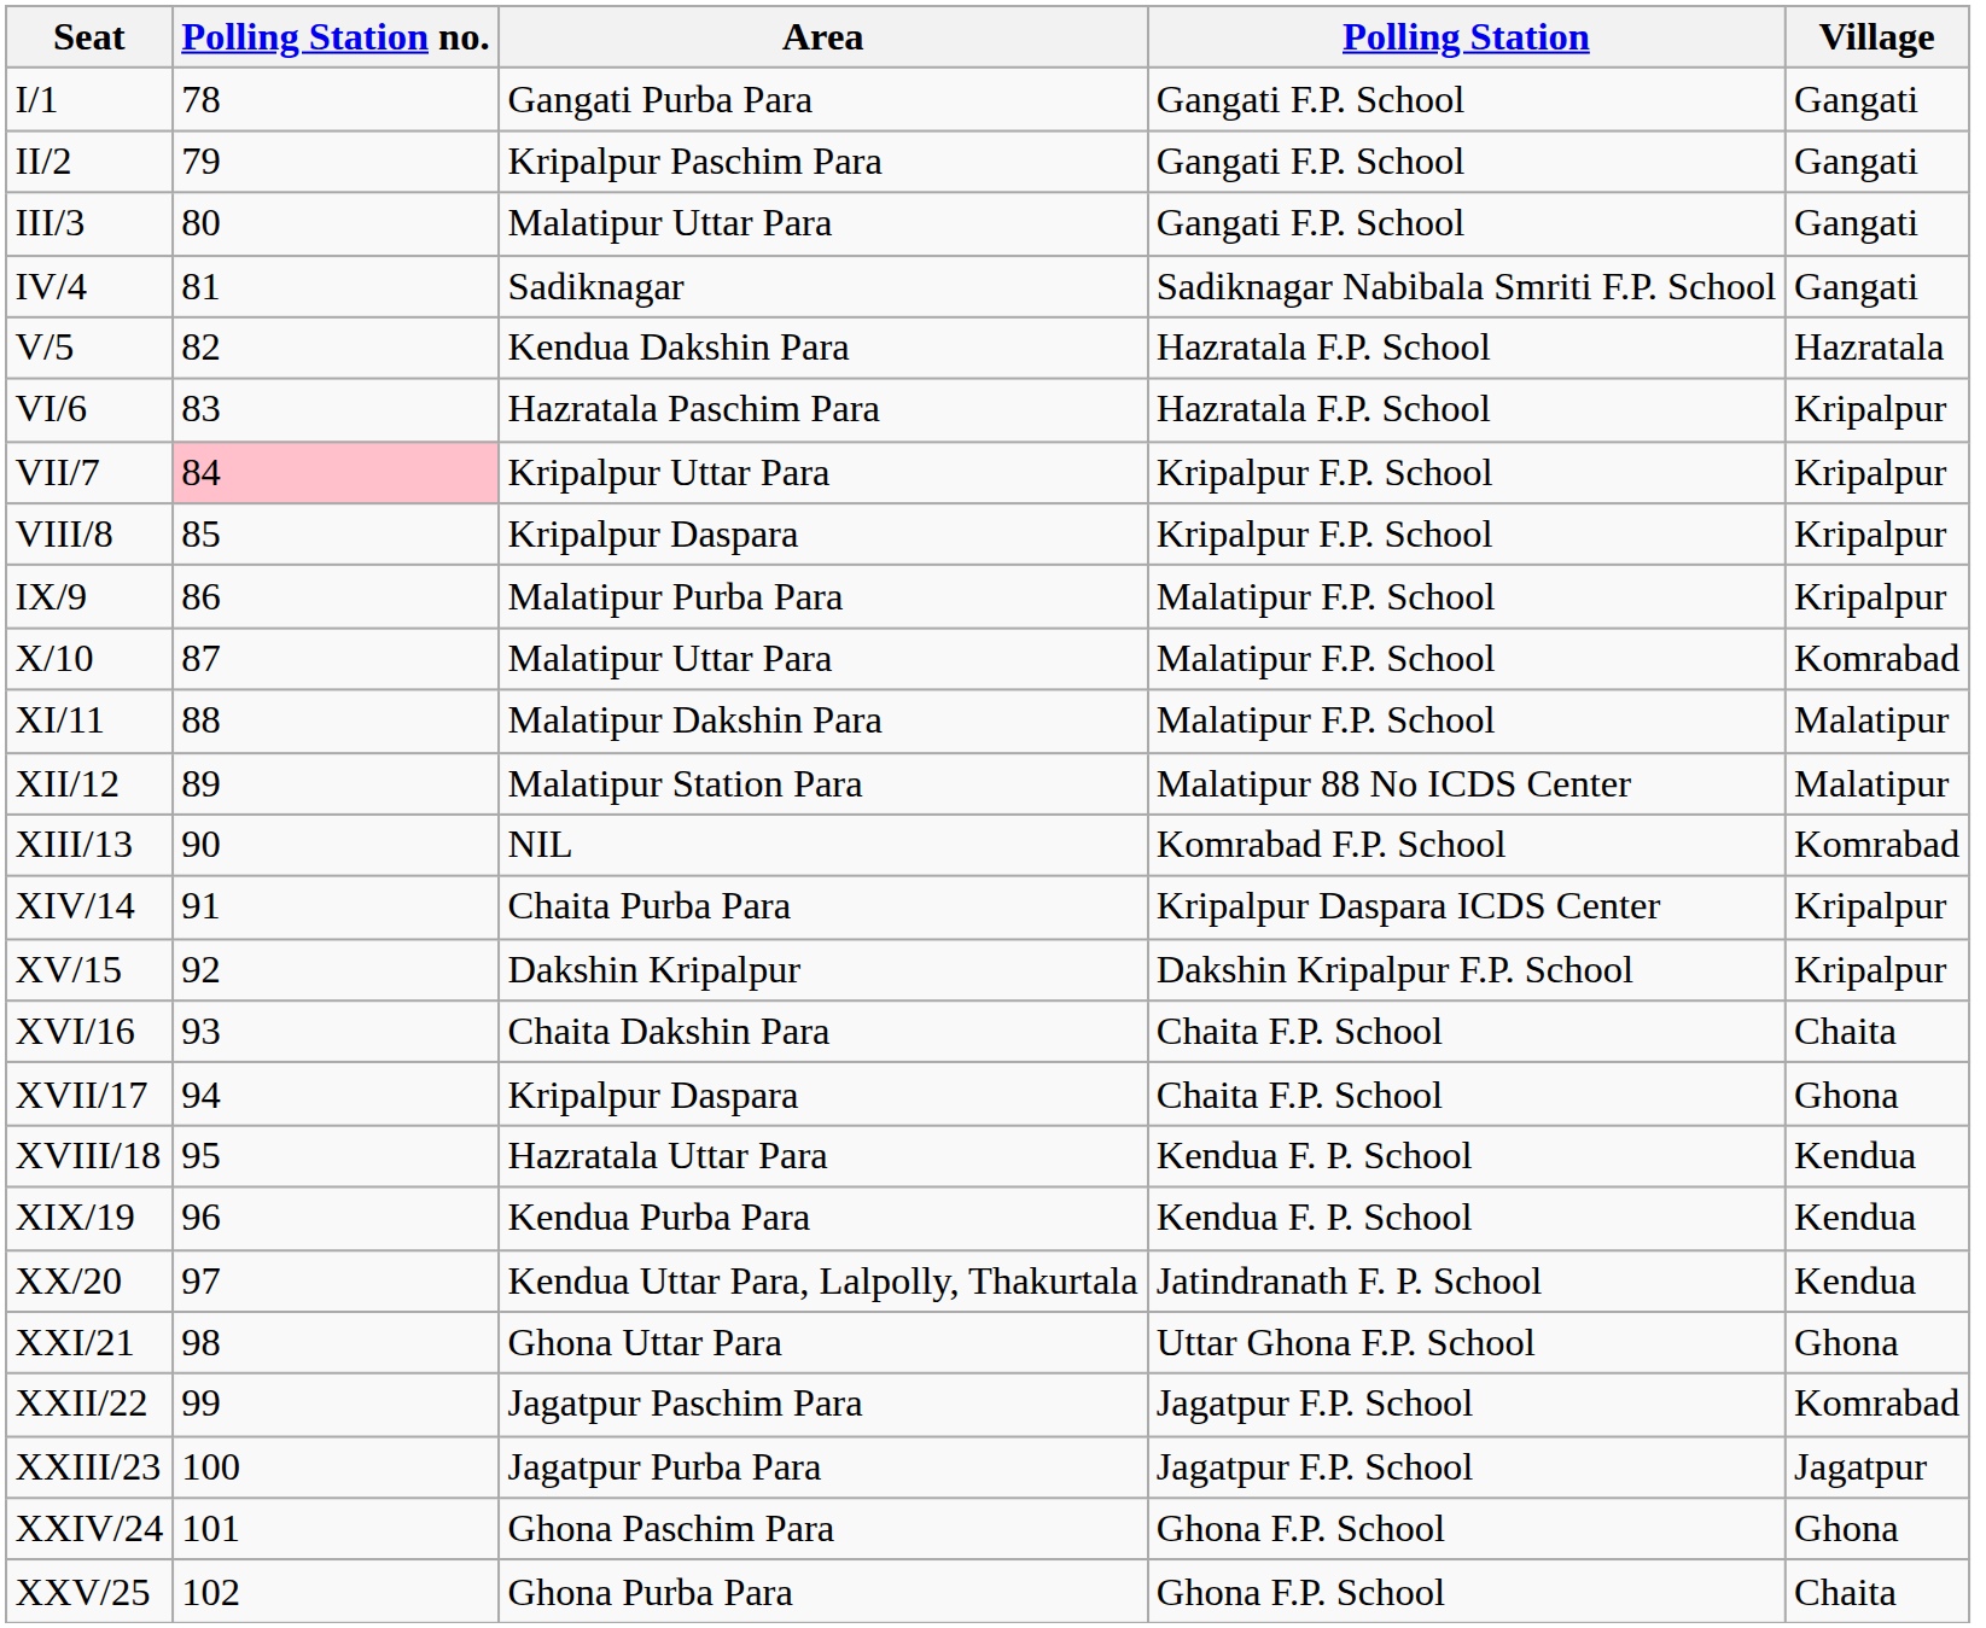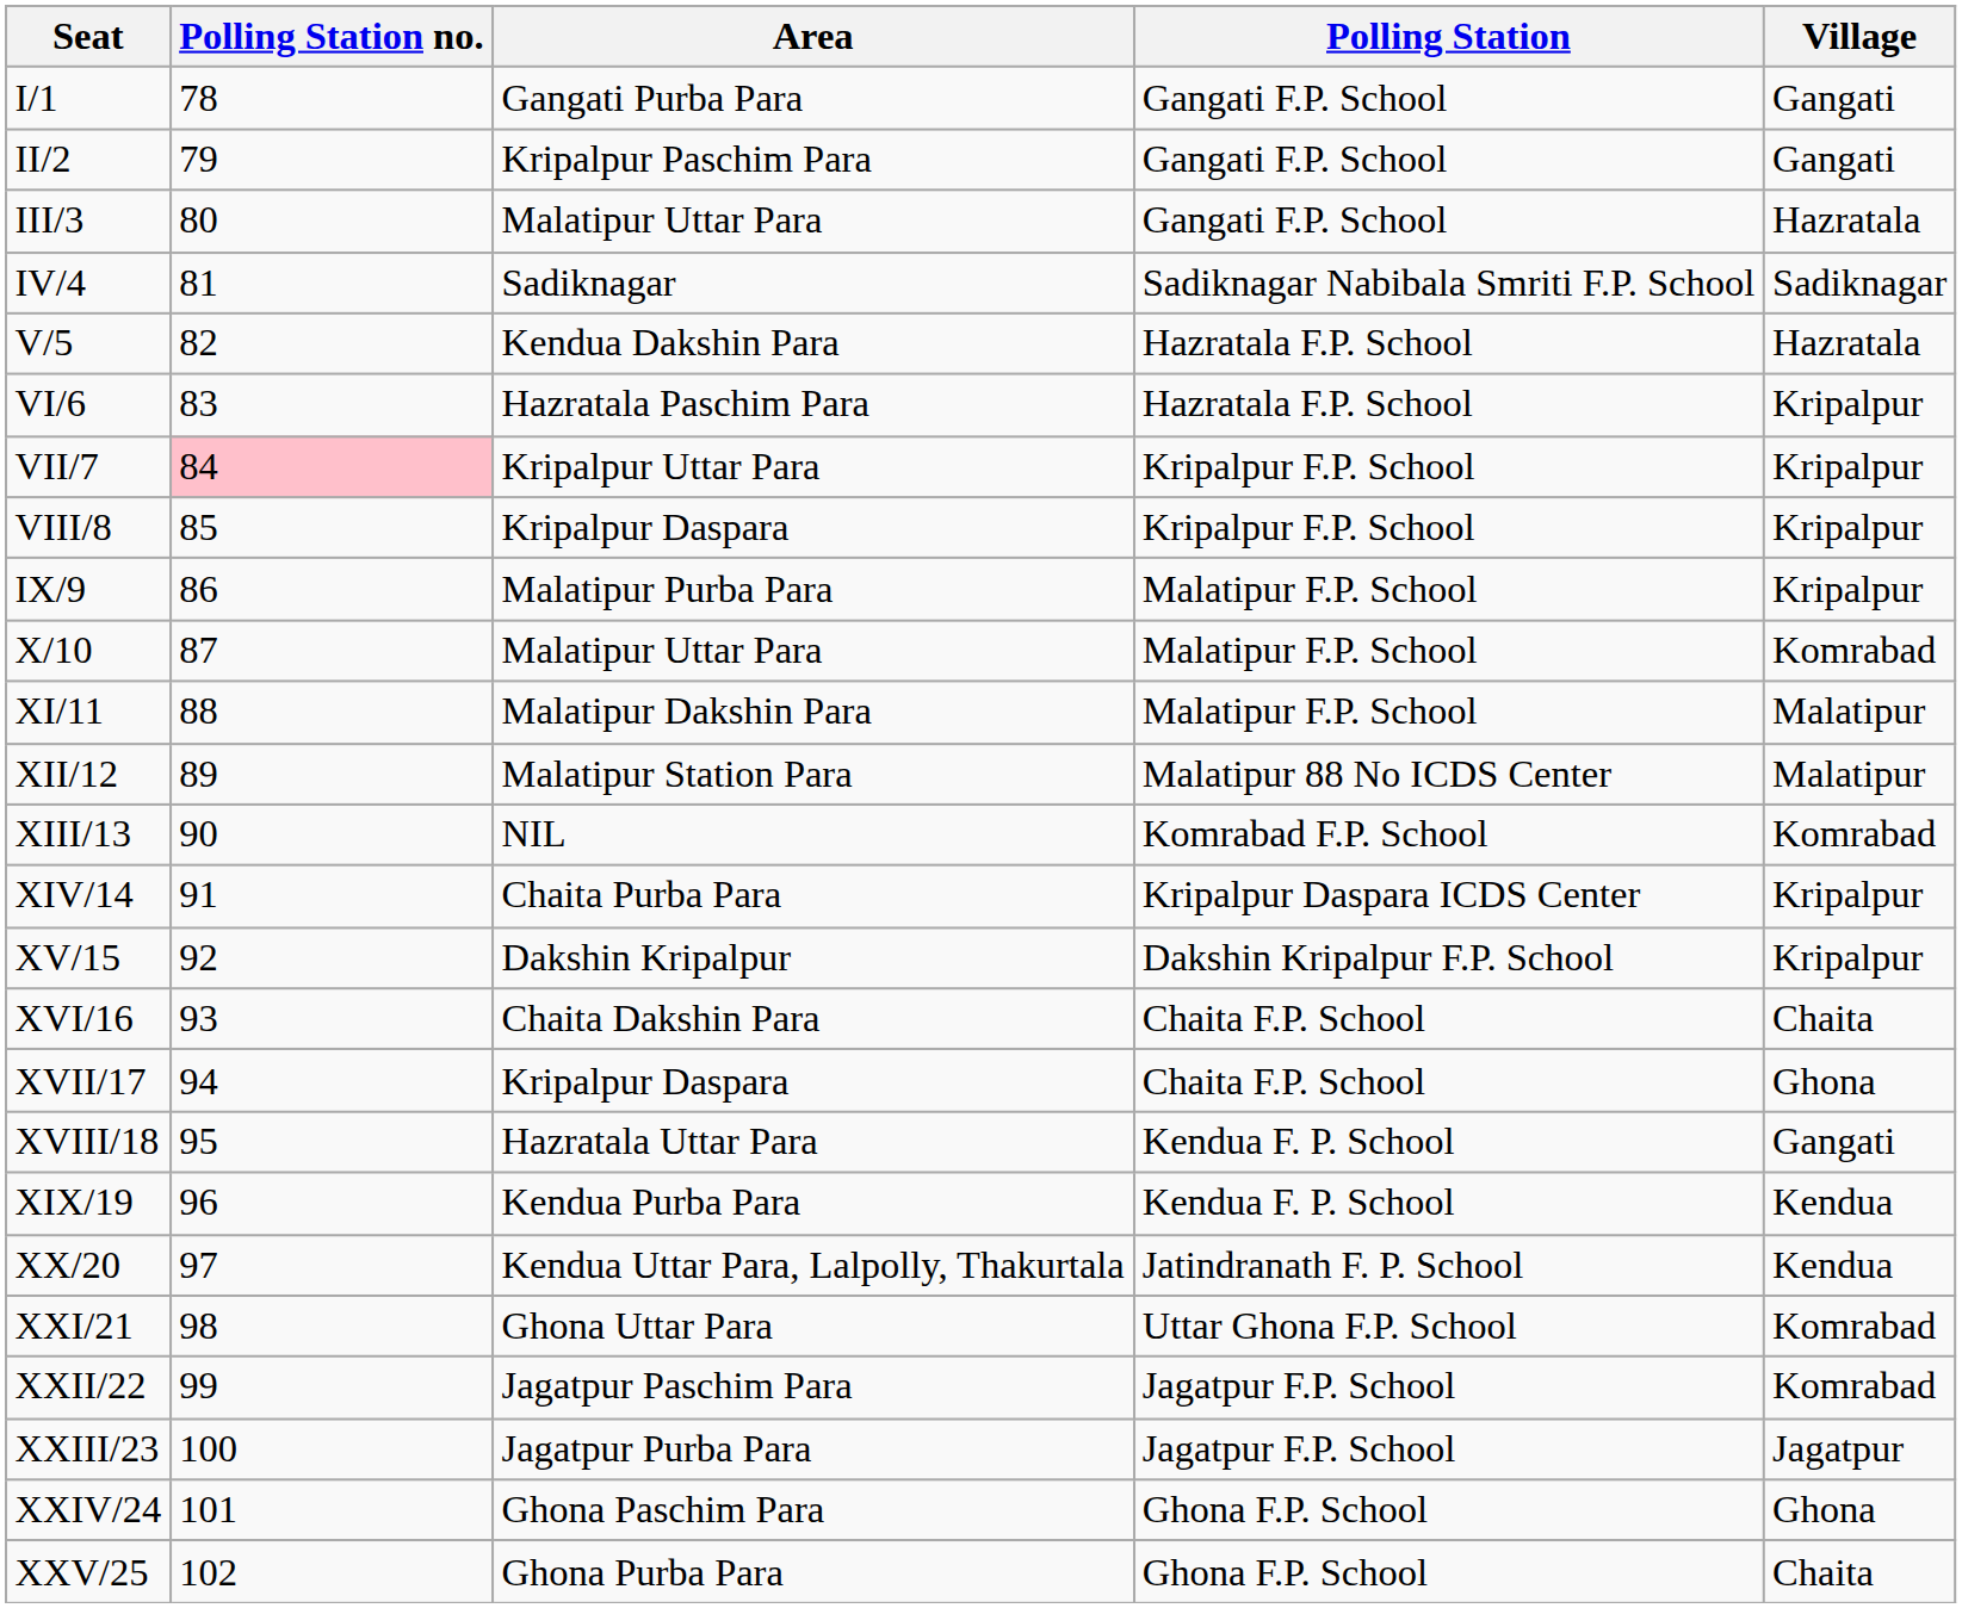 <table class="wikitable">
 <tr>
 <th>Seat</th>
 <th><a href='#'>Polling Station</a> no.</th>
 <th>Area</th>
 <th><a href='#'>Polling Station</a></th>
 <th>Village</th>
 </tr>
 <tr>
 <td>I/1</td>
 <td>78</td>
 <td>Gangati Purba Para</td>
 <td>Gangati F.P. School</td>
 <td>Gangati</td>
 </tr>
 <tr>
 <td>II/2</td>
 <td>79</td>
 <td>Kripalpur Paschim Para</td>
 <td>Gangati F.P. School</td>
 <td>Gangati</td>
 </tr>
 <tr>
 <td>III/3</td>
 <td>80</td>
 <td>Malatipur Uttar Para</td>
 <td>Gangati F.P. School</td>
-<td>Gangati</td>
+<td>Hazratala</td>
 </tr>
 <tr>
 <td>IV/4</td>
 <td>81</td>
 <td>Sadiknagar</td>
 <td>Sadiknagar Nabibala Smriti F.P. School</td>
-<td>Gangati</td>
+<td>Sadiknagar</td>
 </tr>
 <tr>
 <td>V/5</td>
 <td>82</td>
 <td>Kendua Dakshin Para</td>
 <td>Hazratala F.P. School</td>
 <td>Hazratala</td>
 </tr>
 <tr>
 <td>VI/6</td>
 <td>83</td>
 <td>Hazratala Paschim Para</td>
 <td>Hazratala F.P. School</td>
 <td>Kripalpur</td>
 </tr>
 <tr>
 <td>VII/7</td>
 <td style="background: pink;">84</td>
 <td>Kripalpur Uttar Para</td>
 <td>Kripalpur F.P. School</td>
 <td>Kripalpur</td>
 </tr>
 <tr>
 <td>VIII/8</td>
 <td>85</td>
 <td>Kripalpur Daspara</td>
 <td>Kripalpur F.P. School</td>
 <td>Kripalpur</td>
 </tr>
 <tr>
 <td>IX/9</td>
 <td>86</td>
 <td>Malatipur Purba Para</td>
 <td>Malatipur F.P. School</td>
 <td>Kripalpur</td>
 </tr>
 <tr>
 <td>X/10</td>
 <td>87</td>
 <td>Malatipur Uttar Para</td>
 <td>Malatipur F.P. School</td>
 <td>Komrabad</td>
 </tr>
 <tr>
 <td>XI/11</td>
 <td>88</td>
 <td>Malatipur Dakshin Para</td>
 <td>Malatipur F.P. School</td>
 <td>Malatipur</td>
 </tr>
 <tr>
 <td>XII/12</td>
 <td>89</td>
 <td>Malatipur Station Para</td>
 <td>Malatipur 88 No ICDS Center</td>
 <td>Malatipur</td>
 </tr>
 <tr>
 <td>XIII/13</td>
 <td>90</td>
 <td>NIL</td>
 <td>Komrabad F.P. School</td>
 <td>Komrabad</td>
 </tr>
 <tr>
 <td>XIV/14</td>
 <td>91</td>
 <td>Chaita Purba Para</td>
 <td>Kripalpur Daspara ICDS Center</td>
 <td>Kripalpur</td>
 </tr>
 <tr>
 <td>XV/15</td>
 <td>92</td>
 <td>Dakshin Kripalpur</td>
 <td>Dakshin Kripalpur F.P. School</td>
 <td>Kripalpur</td>
 </tr>
 <tr>
 <td>XVI/16</td>
 <td>93</td>
 <td>Chaita Dakshin Para</td>
 <td>Chaita F.P. School</td>
 <td>Chaita</td>
 </tr>
 <tr>
 <td>XVII/17</td>
 <td>94</td>
 <td>Kripalpur Daspara</td>
 <td>Chaita F.P. School</td>
 <td>Ghona</td>
 </tr>
 <tr>
 <td>XVIII/18</td>
 <td>95</td>
 <td>Hazratala Uttar Para</td>
 <td>Kendua F. P. School</td>
-<td>Kendua</td>
+<td>Gangati</td>
 </tr>
 <tr>
 <td>XIX/19</td>
 <td>96</td>
 <td>Kendua Purba Para</td>
 <td>Kendua F. P. School</td>
 <td>Kendua</td>
 </tr>
 <tr>
 <td>XX/20</td>
 <td>97</td>
 <td>Kendua Uttar Para, Lalpolly, Thakurtala</td>
 <td>Jatindranath F. P. School</td>
 <td>Kendua</td>
 </tr>
 <tr>
 <td>XXI/21</td>
 <td>98</td>
 <td>Ghona Uttar Para</td>
 <td>Uttar Ghona F.P. School</td>
-<td>Ghona</td>
+<td>Komrabad</td>
 </tr>
 <tr>
 <td>XXII/22</td>
 <td>99</td>
 <td>Jagatpur Paschim Para</td>
 <td>Jagatpur F.P. School</td>
 <td>Komrabad</td>
 </tr>
 <tr>
 <td>XXIII/23</td>
 <td>100</td>
 <td>Jagatpur Purba Para</td>
 <td>Jagatpur F.P. School</td>
 <td>Jagatpur</td>
 </tr>
 <tr>
 <td>XXIV/24</td>
 <td>101</td>
 <td>Ghona Paschim Para</td>
 <td>Ghona F.P. School</td>
 <td>Ghona</td>
 </tr>
 <tr>
 <td>XXV/25</td>
 <td>102</td>
 <td>Ghona Purba Para</td>
 <td>Ghona F.P. School</td>
 <td>Chaita</td>
 </tr>
 </table>
